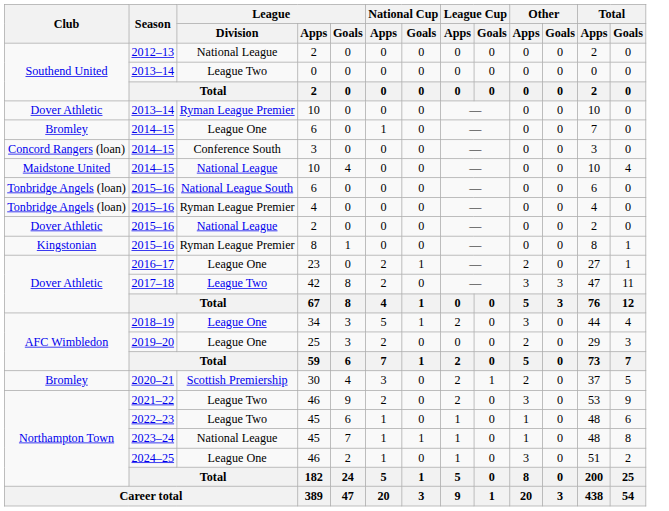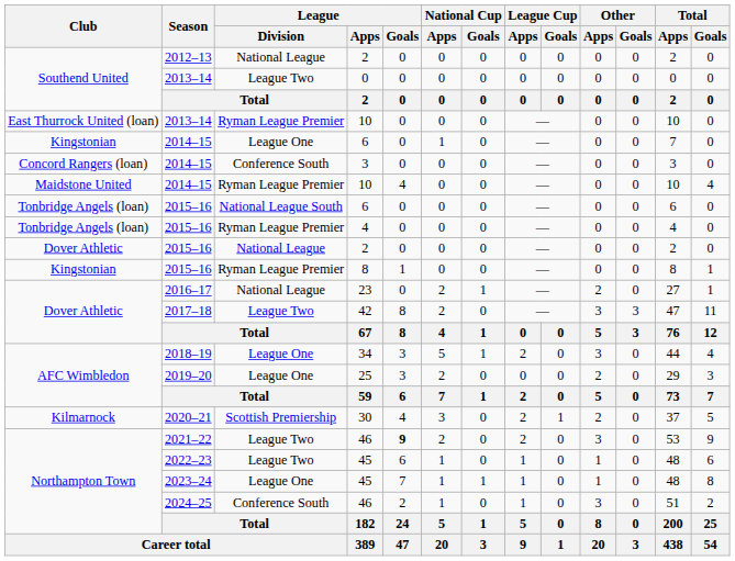 <table class="wikitable" style="text-align: center">
 <tr>
 <th rowspan="2">Club</th>
 <th rowspan="2">Season</th>
 <th colspan="3">League</th>
 <th colspan="2">National Cup</th>
 <th colspan="2">League Cup</th>
 <th colspan="2">Other</th>
 <th colspan="2">Total</th>
 </tr>
 <tr>
 <th>Division</th>
 <th>Apps</th>
 <th>Goals</th>
 <th>Apps</th>
 <th>Goals</th>
 <th>Apps</th>
 <th>Goals</th>
 <th>Apps</th>
 <th>Goals</th>
 <th>Apps</th>
 <th>Goals</th>
 </tr>
 <tr>
 <td rowspan="3"><a href='#'>Southend United</a></td>
 <td><a href='#'>2012–13</a></td>
 <td>National League</td>
 <td>2</td>
 <td>0</td>
 <td>0</td>
 <td>0</td>
 <td>0</td>
 <td>0</td>
 <td>0</td>
 <td>0</td>
 <td>2</td>
 <td>0</td>
 </tr>
 <tr>
 <td><a href='#'>2013–14</a></td>
 <td>League Two</td>
 <td>0</td>
 <td>0</td>
 <td>0</td>
 <td>0</td>
 <td>0</td>
 <td>0</td>
 <td>0</td>
 <td>0</td>
 <td>0</td>
 <td>0</td>
 </tr>
 <tr>
 <th colspan="2">Total</th>
 <th>2</th>
 <th>0</th>
 <th>0</th>
 <th>0</th>
 <th>0</th>
 <th>0</th>
 <th>0</th>
 <th>0</th>
 <th>2</th>
 <th>0</th>
 </tr>
 <tr>
-<td><a href='#'>Dover Athletic</a></td>
+<td><a href='#'>East Thurrock United</a> (loan)</td>
 <td><a href='#'>2013–14</a></td>
 <td><a href='#'>Ryman League Premier</a></td>
 <td>10</td>
 <td>0</td>
 <td>0</td>
 <td>0</td>
 <td colspan="2">—</td>
 <td>0</td>
 <td>0</td>
 <td>10</td>
 <td>0</td>
 </tr>
 <tr>
-<td><a href='#'>Bromley</a></td>
+<td><a href='#'>Kingstonian</a></td>
 <td><a href='#'>2014–15</a></td>
 <td>League One</td>
 <td>6</td>
 <td>0</td>
 <td>1</td>
 <td>0</td>
 <td colspan="2">—</td>
 <td>0</td>
 <td>0</td>
 <td>7</td>
 <td>0</td>
 </tr>
 <tr>
 <td><a href='#'>Concord Rangers</a> (loan)</td>
 <td><a href='#'>2014–15</a></td>
 <td>Conference South</td>
 <td>3</td>
 <td>0</td>
 <td>0</td>
 <td>0</td>
 <td colspan="2">—</td>
 <td>0</td>
 <td>0</td>
 <td>3</td>
 <td>0</td>
 </tr>
 <tr>
 <td><a href='#'>Maidstone United</a></td>
 <td><a href='#'>2014–15</a></td>
-<td><a href='#'>National League</a></td>
+<td>Ryman League Premier</td>
 <td>10</td>
 <td>4</td>
 <td>0</td>
 <td>0</td>
 <td colspan="2">—</td>
 <td>0</td>
 <td>0</td>
 <td>10</td>
 <td>4</td>
 </tr>
 <tr>
 <td><a href='#'>Tonbridge Angels</a> (loan)</td>
 <td><a href='#'>2015–16</a></td>
 <td><a href='#'>National League South</a></td>
 <td>6</td>
 <td>0</td>
 <td>0</td>
 <td>0</td>
 <td colspan="2">—</td>
 <td>0</td>
 <td>0</td>
 <td>6</td>
 <td>0</td>
 </tr>
 <tr>
 <td><a href='#'>Tonbridge Angels</a> (loan)</td>
 <td><a href='#'>2015–16</a></td>
 <td>Ryman League Premier</td>
 <td>4</td>
 <td>0</td>
 <td>0</td>
 <td>0</td>
 <td colspan="2">—</td>
 <td>0</td>
 <td>0</td>
 <td>4</td>
 <td>0</td>
 </tr>
 <tr>
 <td><a href='#'>Dover Athletic</a></td>
 <td><a href='#'>2015–16</a></td>
 <td><a href='#'>National League</a></td>
 <td>2</td>
 <td>0</td>
 <td>0</td>
 <td>0</td>
 <td colspan="2">—</td>
 <td>0</td>
 <td>0</td>
 <td>2</td>
 <td>0</td>
 </tr>
 <tr>
 <td><a href='#'>Kingstonian</a></td>
 <td><a href='#'>2015–16</a></td>
 <td>Ryman League Premier</td>
 <td>8</td>
 <td>1</td>
 <td>0</td>
 <td>0</td>
 <td colspan="2">—</td>
 <td>0</td>
 <td>0</td>
 <td>8</td>
 <td>1</td>
 </tr>
 <tr>
 <td rowspan="3"><a href='#'>Dover Athletic</a></td>
 <td><a href='#'>2016–17</a></td>
-<td>League One</td>
+<td>National League</td>
 <td>23</td>
 <td>0</td>
 <td>2</td>
 <td>1</td>
 <td colspan="2">—</td>
 <td>2</td>
 <td>0</td>
 <td>27</td>
 <td>1</td>
 </tr>
 <tr>
 <td><a href='#'>2017–18</a></td>
 <td><a href='#'>League Two</a></td>
 <td>42</td>
 <td>8</td>
 <td>2</td>
 <td>0</td>
 <td colspan="2">—</td>
 <td>3</td>
 <td>3</td>
 <td>47</td>
 <td>11</td>
 </tr>
 <tr>
 <th colspan="2">Total</th>
 <th>67</th>
 <th>8</th>
 <th>4</th>
 <th>1</th>
 <th>0</th>
 <th>0</th>
 <th>5</th>
 <th>3</th>
 <th>76</th>
 <th>12</th>
 </tr>
 <tr>
 <td rowspan="3"><a href='#'>AFC Wimbledon</a></td>
 <td><a href='#'>2018–19</a></td>
 <td><a href='#'>League One</a></td>
 <td>34</td>
 <td>3</td>
 <td>5</td>
 <td>1</td>
 <td>2</td>
 <td>0</td>
 <td>3</td>
 <td>0</td>
 <td>44</td>
 <td>4</td>
 </tr>
 <tr>
 <td><a href='#'>2019–20</a></td>
 <td>League One</td>
 <td>25</td>
 <td>3</td>
 <td>2</td>
 <td>0</td>
 <td>0</td>
 <td>0</td>
 <td>2</td>
 <td>0</td>
 <td>29</td>
 <td>3</td>
 </tr>
 <tr>
 <th colspan="2">Total</th>
 <th>59</th>
 <th>6</th>
 <th>7</th>
 <th>1</th>
 <th>2</th>
 <th>0</th>
 <th>5</th>
 <th>0</th>
 <th>73</th>
 <th>7</th>
 </tr>
 <tr>
-<td><a href='#'>Bromley</a></td>
+<td><a href='#'>Kilmarnock</a></td>
 <td><a href='#'>2020–21</a></td>
 <td><a href='#'>Scottish Premiership</a></td>
 <td>30</td>
 <td>4</td>
 <td>3</td>
 <td>0</td>
 <td>2</td>
 <td>1</td>
 <td>2</td>
 <td>0</td>
 <td>37</td>
 <td>5</td>
 </tr>
 <tr>
 <td rowspan="5"><a href='#'>Northampton Town</a></td>
 <td><a href='#'>2021–22</a></td>
 <td>League Two</td>
 <td>46</td>
-<td>9</td>
+<td><strong>9</strong></td>
 <td>2</td>
 <td>0</td>
 <td>2</td>
 <td>0</td>
 <td>3</td>
 <td>0</td>
 <td>53</td>
 <td>9</td>
 </tr>
 <tr>
 <td><a href='#'>2022–23</a></td>
 <td>League Two</td>
 <td>45</td>
 <td>6</td>
 <td>1</td>
 <td>0</td>
 <td>1</td>
 <td>0</td>
 <td>1</td>
 <td>0</td>
 <td>48</td>
 <td>6</td>
 </tr>
 <tr>
 <td><a href='#'>2023–24</a></td>
-<td>National League</td>
+<td>League One</td>
 <td>45</td>
 <td>7</td>
 <td>1</td>
 <td>1</td>
 <td>1</td>
 <td>0</td>
 <td>1</td>
 <td>0</td>
 <td>48</td>
 <td>8</td>
 </tr>
 <tr>
 <td><a href='#'>2024–25</a></td>
-<td>League One</td>
+<td>Conference South</td>
 <td>46</td>
 <td>2</td>
 <td>1</td>
 <td>0</td>
 <td>1</td>
 <td>0</td>
 <td>3</td>
 <td>0</td>
 <td>51</td>
 <td>2</td>
 </tr>
 <tr>
 <th colspan=2>Total</th>
 <th>182</th>
 <th>24</th>
 <th>5</th>
 <th>1</th>
 <th>5</th>
 <th>0</th>
 <th>8</th>
 <th>0</th>
 <th>200</th>
 <th>25</th>
 </tr>
 <tr>
 <th colspan="3">Career total</th>
 <th>389</th>
 <th>47</th>
 <th>20</th>
 <th>3</th>
 <th>9</th>
 <th>1</th>
 <th>20</th>
 <th>3</th>
 <th>438</th>
 <th>54</th>
 </tr>
 </table>
